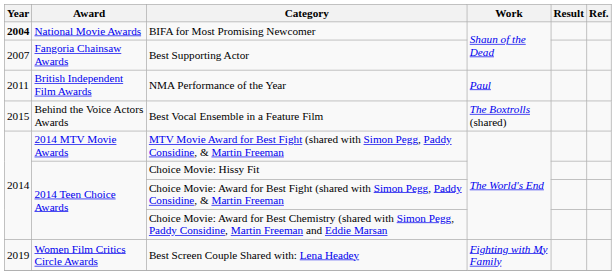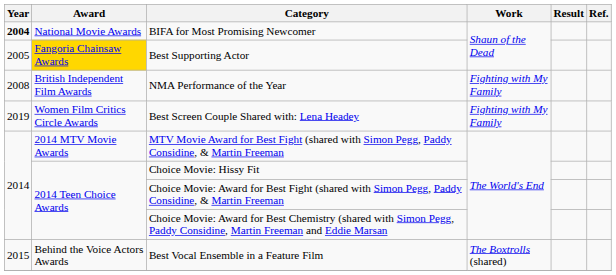 <table class="wikitable plainrowheaders">
 <tr>
 <th>Year</th>
 <th>Award</th>
 <th>Category</th>
 <th>Work</th>
 <th>Result</th>
 <th>Ref.</th>
 </tr>
 <tr>
 <td><strong>2004</strong></td>
 <td><a href='#'>National Movie Awards</a></td>
 <td>BIFA for Most Promising Newcomer</td>
 <td rowspan="2"><em><a href='#'>Shaun of the Dead</a></em></td>
 <td></td>
 <td style = "text-align: center;"></td>
 </tr>
 <tr>
-<td>2007</td>
-<td><a href='#'>Fangoria Chainsaw Awards</a></td>
+<td>2005</td>
+<td style="background: gold;"><a href='#'>Fangoria Chainsaw Awards</a></td>
 <td>Best Supporting Actor</td>
 <td></td>
 <td style = "text-align: center;"></td>
 </tr>
 <tr>
-<td>2011</td>
+<td>2008</td>
 <td><a href='#'>British Independent Film Awards</a></td>
 <td>NMA Performance of the Year</td>
-<td><em><a href='#'>Paul</a></em></td>
+<td><em><a href='#'>Fighting with My Family</a></em></td>
 <td></td>
 <td style = "text-align: center;"></td>
 </tr>
 <tr>
-<td>2015</td>
-<td>Behind the Voice Actors Awards</td>
-<td>Best Vocal Ensemble in a Feature Film</td>
-<td><em><a href='#'>The Boxtrolls</a></em>  (shared)</td>
+<td>2019</td>
+<td><a href='#'>Women Film Critics Circle Awards</a></td>
+<td>Best Screen Couple Shared with: <a href='#'>Lena Headey</a></td>
+<td><em><a href='#'>Fighting with My Family</a></em></td>
 <td></td>
 <td style = "text-align: center;"></td>
 </tr>
 <tr>
 <td rowspan="4">2014</td>
 <td><a href='#'>2014 MTV Movie Awards</a></td>
 <td><a href='#'>MTV Movie Award for Best Fight</a> (shared with <a href='#'>Simon Pegg</a>, <a href='#'>Paddy Considine</a>, & <a href='#'>Martin Freeman</a></td>
 <td rowspan="4"><em><a href='#'>The World's End</a></em></td>
 <td></td>
 <td style = "text-align: center;"></td>
 </tr>
 <tr>
 <td rowspan="3"><a href='#'>2014 Teen Choice Awards</a></td>
 <td>Choice Movie: Hissy Fit</td>
 <td></td>
 <td style = "text-align: center;"></td>
 </tr>
 <tr>
 <td>Choice Movie: Award for Best Fight (shared with <a href='#'>Simon Pegg</a>, <a href='#'>Paddy Considine</a>, & <a href='#'>Martin Freeman</a></td>
 <td></td>
 <td style = "text-align: center;"></td>
 </tr>
 <tr>
 <td>Choice Movie: Award for Best Chemistry (shared with <a href='#'>Simon Pegg</a>, <a href='#'>Paddy Considine</a>, <a href='#'>Martin Freeman</a> and <a href='#'>Eddie Marsan</a></td>
 <td></td>
 <td style = "text-align: center;"></td>
 </tr>
 <tr>
-<td>2019</td>
-<td><a href='#'>Women Film Critics Circle Awards</a></td>
-<td>Best Screen Couple Shared with: <a href='#'>Lena Headey</a></td>
-<td><em><a href='#'>Fighting with My Family</a></em></td>
+<td>2015</td>
+<td>Behind the Voice Actors Awards</td>
+<td>Best Vocal Ensemble in a Feature Film</td>
+<td><em><a href='#'>The Boxtrolls</a></em>  (shared)</td>
 <td></td>
 <td style = "text-align: center;"></td>
 </tr>
 <tr>
 </tr>
 </table>
